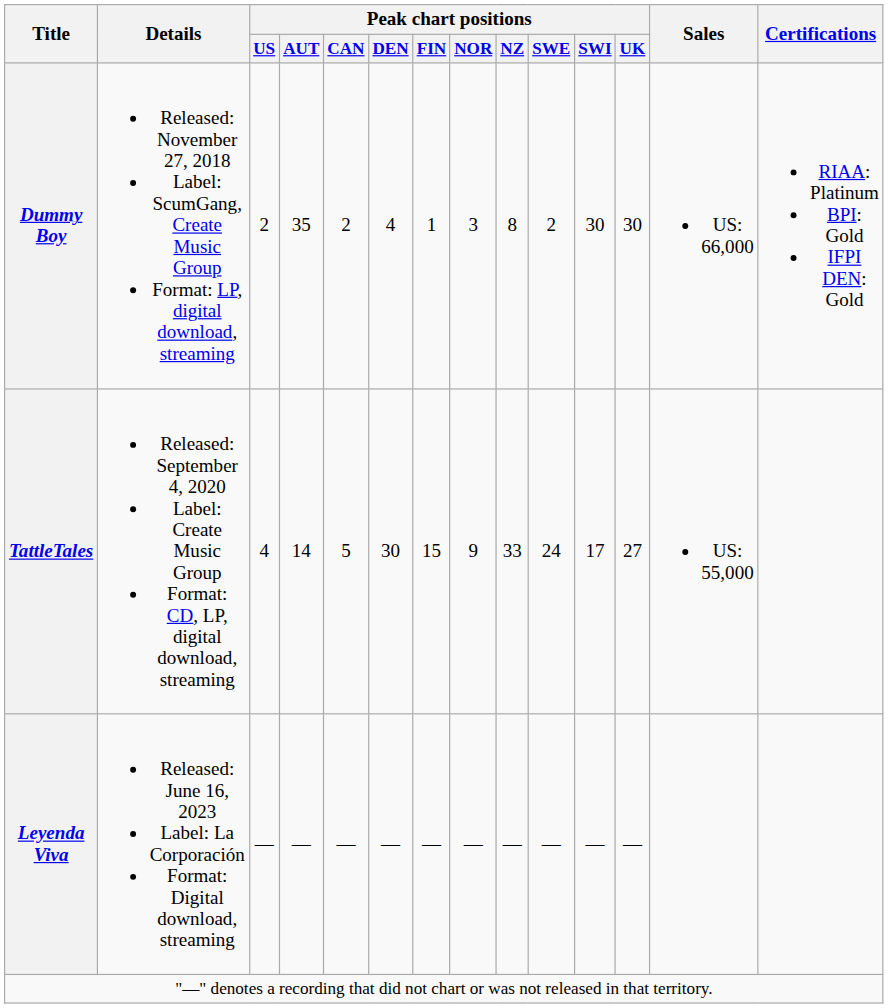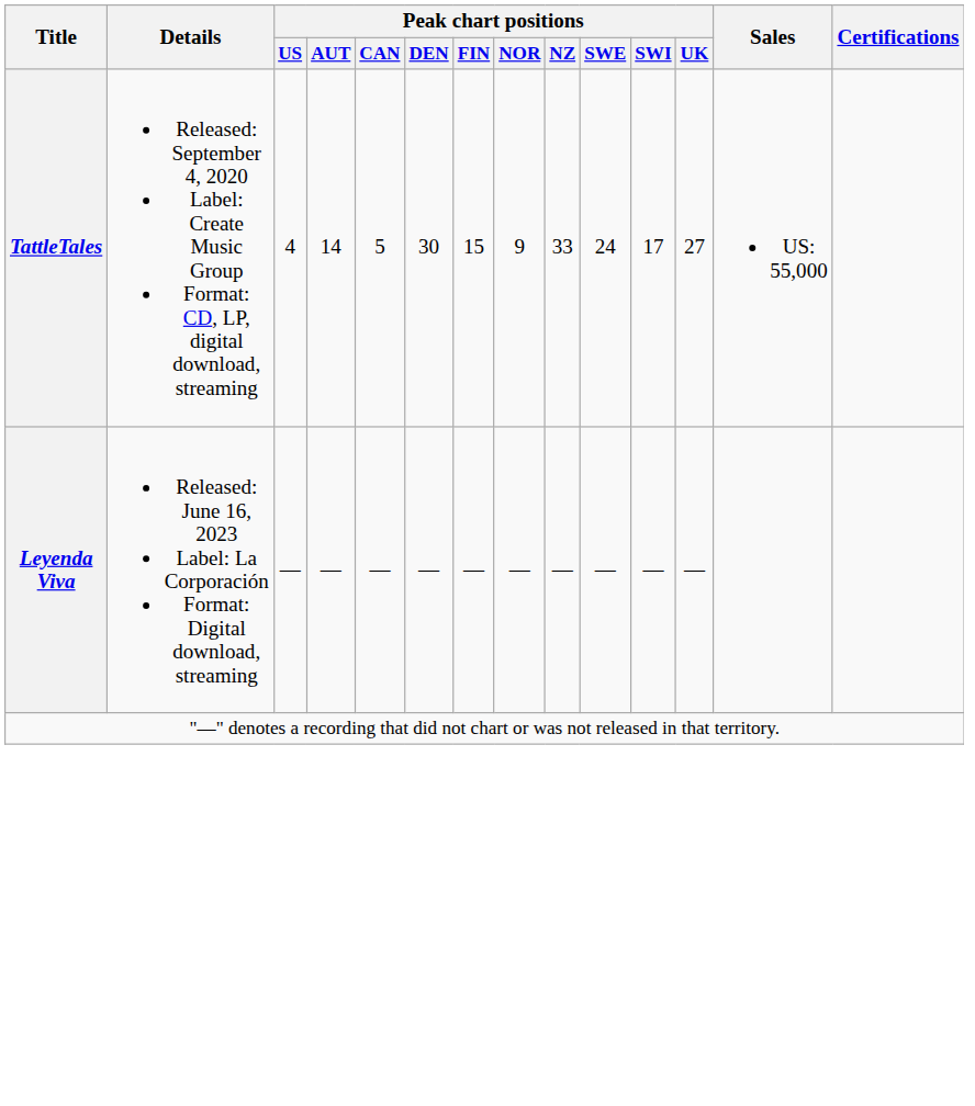 <table class="wikitable plainrowheaders" style="text-align:center;">
 <tr>
 <th scope="col" rowspan="2" style="width:9em;">Title</th>
 <th scope="col" rowspan="2" style="width:19em;">Details</th>
 <th scope="col" colspan="10">Peak chart positions</th>
 <th scope="col" rowspan="2" style="width:8em;">Sales</th>
 <th scope="col" rowspan="2" style="width:12em;"><a href='#'>Certifications</a></th>
 </tr>
 <tr>
 <th scope="col" style="width:2.5em;font-size:90%;"><a href='#'>US</a><br></th>
 <th scope="col" style="width:2.5em;font-size:90%;"><a href='#'>AUT</a><br></th>
 <th scope="col" style="width:2.5em;font-size:90%;"><a href='#'>CAN</a><br></th>
 <th scope="col" style="width:2.5em;font-size:90%;"><a href='#'>DEN</a><br></th>
 <th scope="col" style="width:2.5em;font-size:90%;"><a href='#'>FIN</a><br></th>
 <th scope="col" style="width:2.5em;font-size:90%;"><a href='#'>NOR</a><br></th>
 <th scope="col" style="width:2.5em;font-size:90%;"><a href='#'>NZ</a><br></th>
 <th scope="col" style="width:2.5em;font-size:90%;"><a href='#'>SWE</a><br></th>
 <th scope="col" style="width:2.5em;font-size:90%;"><a href='#'>SWI</a><br></th>
 <th scope="col" style="width:2.5em;font-size:90%;"><a href='#'>UK</a><br></th>
-</tr>
-<tr>
-<th scope="row"><em><a href='#'>Dummy Boy</a></em></th>
-<td><br><ul><li>Released: November 27, 2018</li><li>Label: ScumGang, <a href='#'>Create Music Group</a></li><li>Format: <a href='#'>LP</a>, <a href='#'>digital download</a>, <a href='#'>streaming</a></li></ul></td>
-<td>2</td>
-<td>35</td>
-<td>2</td>
-<td>4</td>
-<td>1</td>
-<td>3</td>
-<td>8</td>
-<td>2</td>
-<td>30</td>
-<td>30</td>
-<td><br><ul><li>US: 66,000</li></ul></td>
-<td><br><ul><li><a href='#'>RIAA</a>: Platinum</li><li><a href='#'>BPI</a>: Gold</li><li><a href='#'>IFPI DEN</a>: Gold</li></ul></td>
 </tr>
 <tr>
 <th scope="row"><em><a href='#'>TattleTales</a></em></th>
 <td><br><ul><li>Released: September 4, 2020</li><li>Label: Create Music Group</li><li>Format: <a href='#'>CD</a>, LP, digital download, streaming</li></ul></td>
 <td>4</td>
 <td>14</td>
 <td>5</td>
 <td>30</td>
 <td>15</td>
 <td>9</td>
 <td>33</td>
 <td>24</td>
 <td>17</td>
 <td>27</td>
 <td><br><ul><li>US: 55,000</li></ul></td>
 <td></td>
 </tr>
 <tr>
 <th scope="row"><em><a href='#'>Leyenda Viva</a></em></th>
 <td><br><ul><li>Released: June 16, 2023</li><li>Label: La Corporación</li><li>Format: Digital download, streaming</li></ul></td>
 <td>—</td>
 <td>—</td>
 <td>—</td>
 <td>—</td>
 <td>—</td>
 <td>—</td>
 <td>—</td>
 <td>—</td>
 <td>—</td>
 <td>—</td>
 <td></td>
 <td></td>
 </tr>
 <tr>
 <td colspan="14" style="font-size:90%">"—" denotes a recording that did not chart or was not released in that territory.</td>
 </tr>
 </table>
